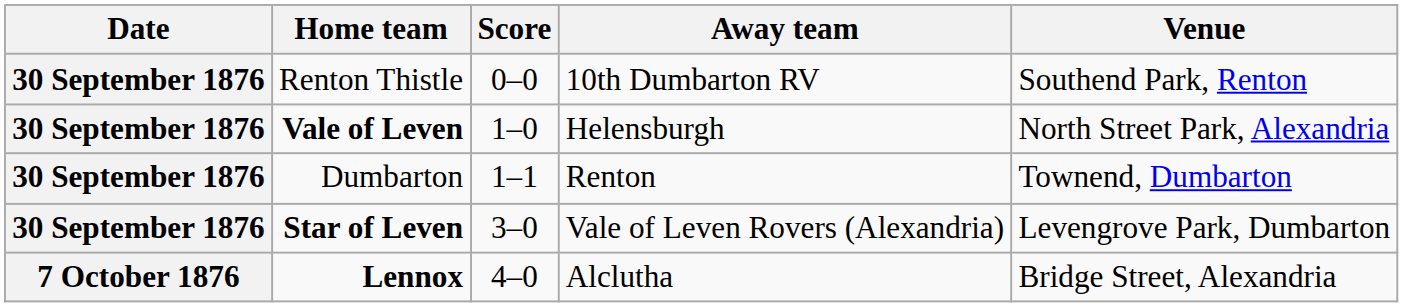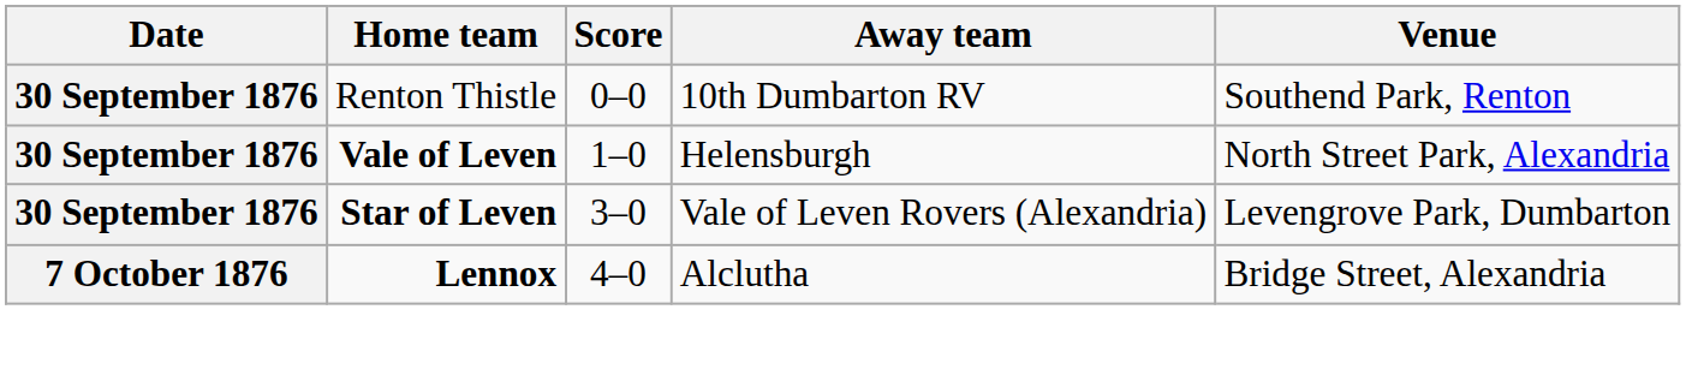 <table class="wikitable football-result-list" style="max-width: 80em; text-align: center">
 <tr>
 <th scope="col">Date</th>
 <th scope="col">Home team</th>
 <th scope="col">Score</th>
 <th scope="col">Away team</th>
 <th scope="col">Venue</th>
 </tr>
 <tr>
 <th scope="row">30 September 1876</th>
 <td align=right>Renton Thistle</td>
 <td>0–0</td>
 <td align=left>10th Dumbarton RV</td>
 <td align=left>Southend Park, <a href='#'>Renton</a></td>
 </tr>
 <tr>
 <th scope="row">30 September 1876</th>
 <td align=right><strong>Vale of Leven</strong></td>
 <td>1–0</td>
 <td align=left>Helensburgh</td>
 <td align=left>North Street Park, <a href='#'>Alexandria</a></td>
 </tr>
 <tr>
 <th scope="row">30 September 1876</th>
-<td align=right>Dumbarton</td>
-<td>1–1</td>
-<td align=left>Renton</td>
-<td align=left>Townend, <a href='#'>Dumbarton</a></td>
-</tr>
-<tr>
-<th scope="row">30 September 1876</th>
 <td align=right><strong>Star of Leven</strong></td>
 <td>3–0</td>
 <td align=left>Vale of Leven Rovers (Alexandria)</td>
 <td align=left>Levengrove Park, Dumbarton</td>
 </tr>
 <tr>
 <th scope="row">7 October 1876</th>
 <td align=right><strong>Lennox</strong></td>
 <td>4–0</td>
 <td align=left>Alclutha</td>
 <td align=left>Bridge Street, Alexandria</td>
 </tr>
 </table>
